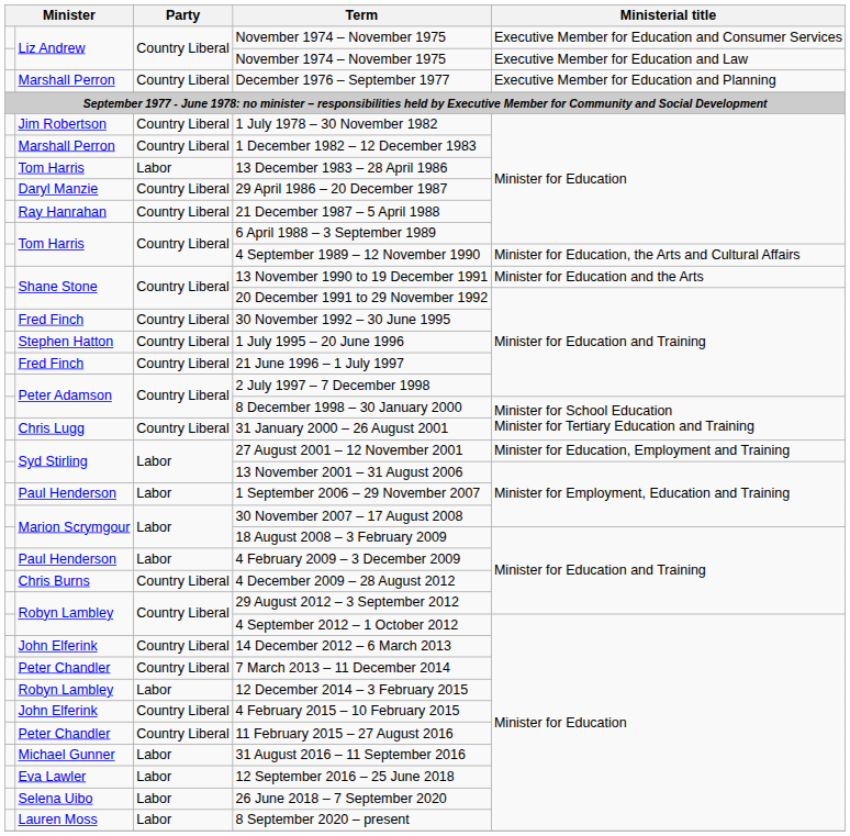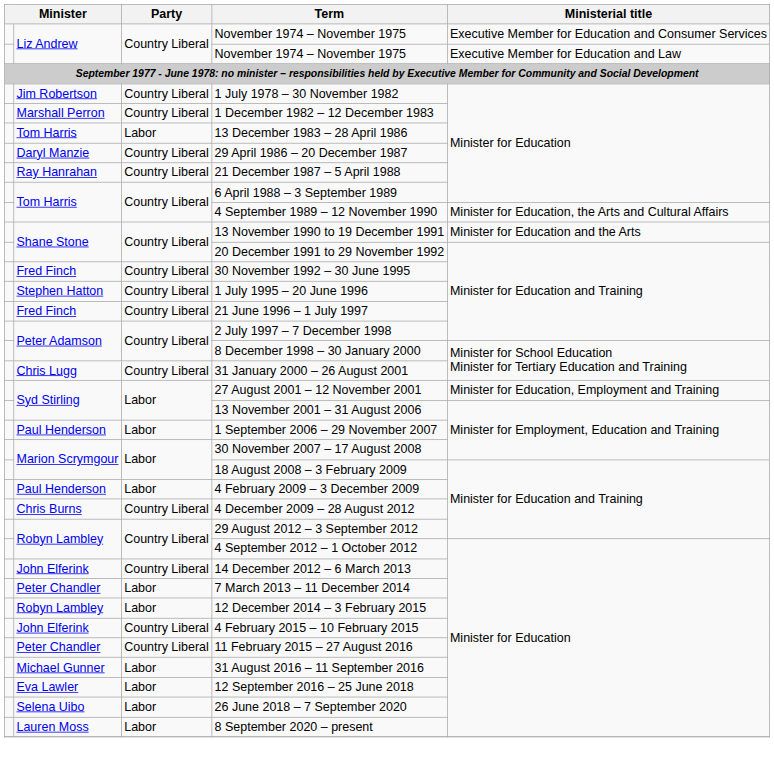 <table class="sortable wikitable">
 <tr>
 <th colspan=2>Minister</th>
 <th>Party</th>
 <th>Term </th>
 <th>Ministerial title</th>
 </tr>
 <tr>
 <td> </td>
 <td rowspan="2"><a href='#'>Liz Andrew</a></td>
 <td rowspan="2">Country Liberal</td>
 <td>November 1974 – November 1975</td>
 <td>Executive Member for Education and Consumer Services</td>
 </tr>
 <tr>
 <td> </td>
 <td>November 1974 – November 1975</td>
 <td>Executive Member for Education and Law</td>
-</tr>
-<tr>
-<td> </td>
-<td><a href='#'>Marshall Perron</a></td>
-<td>Country Liberal</td>
-<td>December 1976 – September 1977</td>
-<td>Executive Member for Education and Planning</td>
 </tr>
 <tr>
 <th colspan=5 style="background: #cccccc;"><small><strong><em>September 1977 - June 1978: no minister – responsibilities held by Executive Member for Community and Social Development</em></strong></small></th>
 </tr>
 <tr>
 <td> </td>
 <td><a href='#'>Jim Robertson</a></td>
 <td>Country Liberal</td>
 <td>1 July 1978 – 30 November 1982</td>
 <td rowspan="6">Minister for Education</td>
 </tr>
 <tr>
 <td> </td>
 <td><a href='#'>Marshall Perron</a></td>
 <td>Country Liberal</td>
 <td>1 December 1982 – 12 December 1983</td>
 </tr>
 <tr>
 <td> </td>
 <td><a href='#'>Tom Harris</a></td>
 <td>Labor</td>
 <td>13 December 1983 – 28 April 1986</td>
 </tr>
 <tr>
 <td> </td>
 <td><a href='#'>Daryl Manzie</a></td>
 <td>Country Liberal</td>
 <td>29 April 1986 – 20 December 1987</td>
 </tr>
 <tr>
 <td> </td>
 <td><a href='#'>Ray Hanrahan</a></td>
 <td>Country Liberal</td>
 <td>21 December 1987 – 5 April 1988</td>
 </tr>
 <tr>
 <td> </td>
 <td rowspan="2"><a href='#'>Tom Harris</a></td>
 <td rowspan="2">Country Liberal</td>
 <td>6 April 1988 – 3 September 1989</td>
 </tr>
 <tr>
 <td> </td>
 <td>4 September 1989 – 12 November 1990</td>
 <td>Minister for Education, the Arts and Cultural Affairs</td>
 </tr>
 <tr>
 <td> </td>
 <td rowspan="2"><a href='#'>Shane Stone</a></td>
 <td rowspan="2">Country Liberal</td>
 <td>13 November 1990 to 19 December 1991</td>
 <td>Minister for Education and the Arts</td>
 </tr>
 <tr>
 <td> </td>
 <td>20 December 1991 to 29 November 1992</td>
 <td rowspan="5">Minister for Education and Training</td>
 </tr>
 <tr>
 <td> </td>
 <td><a href='#'>Fred Finch</a></td>
 <td>Country Liberal</td>
 <td>30 November 1992 – 30 June 1995</td>
 </tr>
 <tr>
 <td> </td>
 <td><a href='#'>Stephen Hatton</a></td>
 <td>Country Liberal</td>
 <td>1 July 1995 – 20 June 1996</td>
 </tr>
 <tr>
 <td> </td>
 <td><a href='#'>Fred Finch</a></td>
 <td>Country Liberal</td>
 <td>21 June 1996 – 1 July 1997</td>
 </tr>
 <tr>
 <td> </td>
 <td rowspan="2"><a href='#'>Peter Adamson</a></td>
 <td rowspan="2">Country Liberal</td>
 <td>2 July 1997 – 7 December 1998</td>
 </tr>
 <tr>
 <td> </td>
 <td>8 December 1998 – 30 January 2000</td>
 <td rowspan="2">Minister for School Education<br>Minister for Tertiary Education and Training</td>
 </tr>
 <tr>
 <td> </td>
 <td><a href='#'>Chris Lugg</a></td>
 <td>Country Liberal</td>
 <td>31 January 2000 – 26 August 2001</td>
 </tr>
 <tr>
 <td> </td>
 <td rowspan="2"><a href='#'>Syd Stirling</a></td>
 <td rowspan="2">Labor</td>
 <td>27 August 2001 – 12 November 2001</td>
 <td>Minister for Education, Employment and Training</td>
 </tr>
 <tr>
 <td> </td>
 <td>13 November 2001 – 31 August 2006</td>
 <td rowspan="3">Minister for Employment, Education and Training</td>
 </tr>
 <tr>
 <td> </td>
 <td><a href='#'>Paul Henderson</a></td>
 <td>Labor</td>
 <td>1 September 2006 – 29 November 2007</td>
 </tr>
 <tr>
 <td> </td>
 <td rowspan="2"><a href='#'>Marion Scrymgour</a></td>
 <td rowspan="2">Labor</td>
 <td>30 November 2007 – 17 August 2008</td>
 </tr>
 <tr>
 <td> </td>
 <td>18 August 2008 – 3 February 2009</td>
 <td rowspan="4">Minister for Education and Training</td>
 </tr>
 <tr>
 <td> </td>
 <td><a href='#'>Paul Henderson</a></td>
 <td>Labor</td>
 <td>4 February 2009 – 3 December 2009</td>
 </tr>
 <tr>
 <td> </td>
 <td><a href='#'>Chris Burns</a></td>
 <td>Country Liberal</td>
 <td>4 December 2009 – 28 August 2012</td>
 </tr>
 <tr>
 <td> </td>
 <td rowspan="2"><a href='#'>Robyn Lambley</a></td>
 <td rowspan="2">Country Liberal</td>
 <td>29 August 2012 – 3 September 2012</td>
 </tr>
 <tr>
 <td> </td>
 <td>4 September 2012 – 1 October 2012</td>
 <td rowspan="10">Minister for Education</td>
 </tr>
 <tr>
 <td> </td>
 <td><a href='#'>John Elferink</a></td>
 <td>Country Liberal</td>
 <td>14 December 2012 – 6 March 2013</td>
 </tr>
 <tr>
 <td> </td>
 <td><a href='#'>Peter Chandler</a></td>
-<td>Country Liberal</td>
+<td>Labor</td>
 <td>7 March 2013 – 11 December 2014</td>
 </tr>
 <tr>
 <td> </td>
 <td><a href='#'>Robyn Lambley</a></td>
 <td>Labor</td>
 <td>12 December 2014 – 3 February 2015</td>
 </tr>
 <tr>
 <td> </td>
 <td><a href='#'>John Elferink</a></td>
 <td>Country Liberal</td>
 <td>4 February 2015 – 10 February 2015</td>
 </tr>
 <tr>
 <td> </td>
 <td><a href='#'>Peter Chandler</a></td>
 <td>Country Liberal</td>
 <td>11 February 2015 – 27 August 2016</td>
 </tr>
 <tr>
 <td> </td>
 <td><a href='#'>Michael Gunner</a></td>
 <td>Labor</td>
 <td>31 August 2016 – 11 September 2016</td>
 </tr>
 <tr>
 <td> </td>
 <td><a href='#'>Eva Lawler</a></td>
 <td>Labor</td>
 <td>12 September 2016 – 25 June 2018</td>
 </tr>
 <tr>
 <td> </td>
 <td><a href='#'>Selena Uibo</a></td>
 <td>Labor</td>
 <td>26 June 2018 – 7 September 2020</td>
 </tr>
 <tr>
 <td> </td>
 <td><a href='#'>Lauren Moss</a></td>
 <td>Labor</td>
 <td>8 September 2020 – present</td>
 </tr>
 <tr>
 </tr>
 </table>
